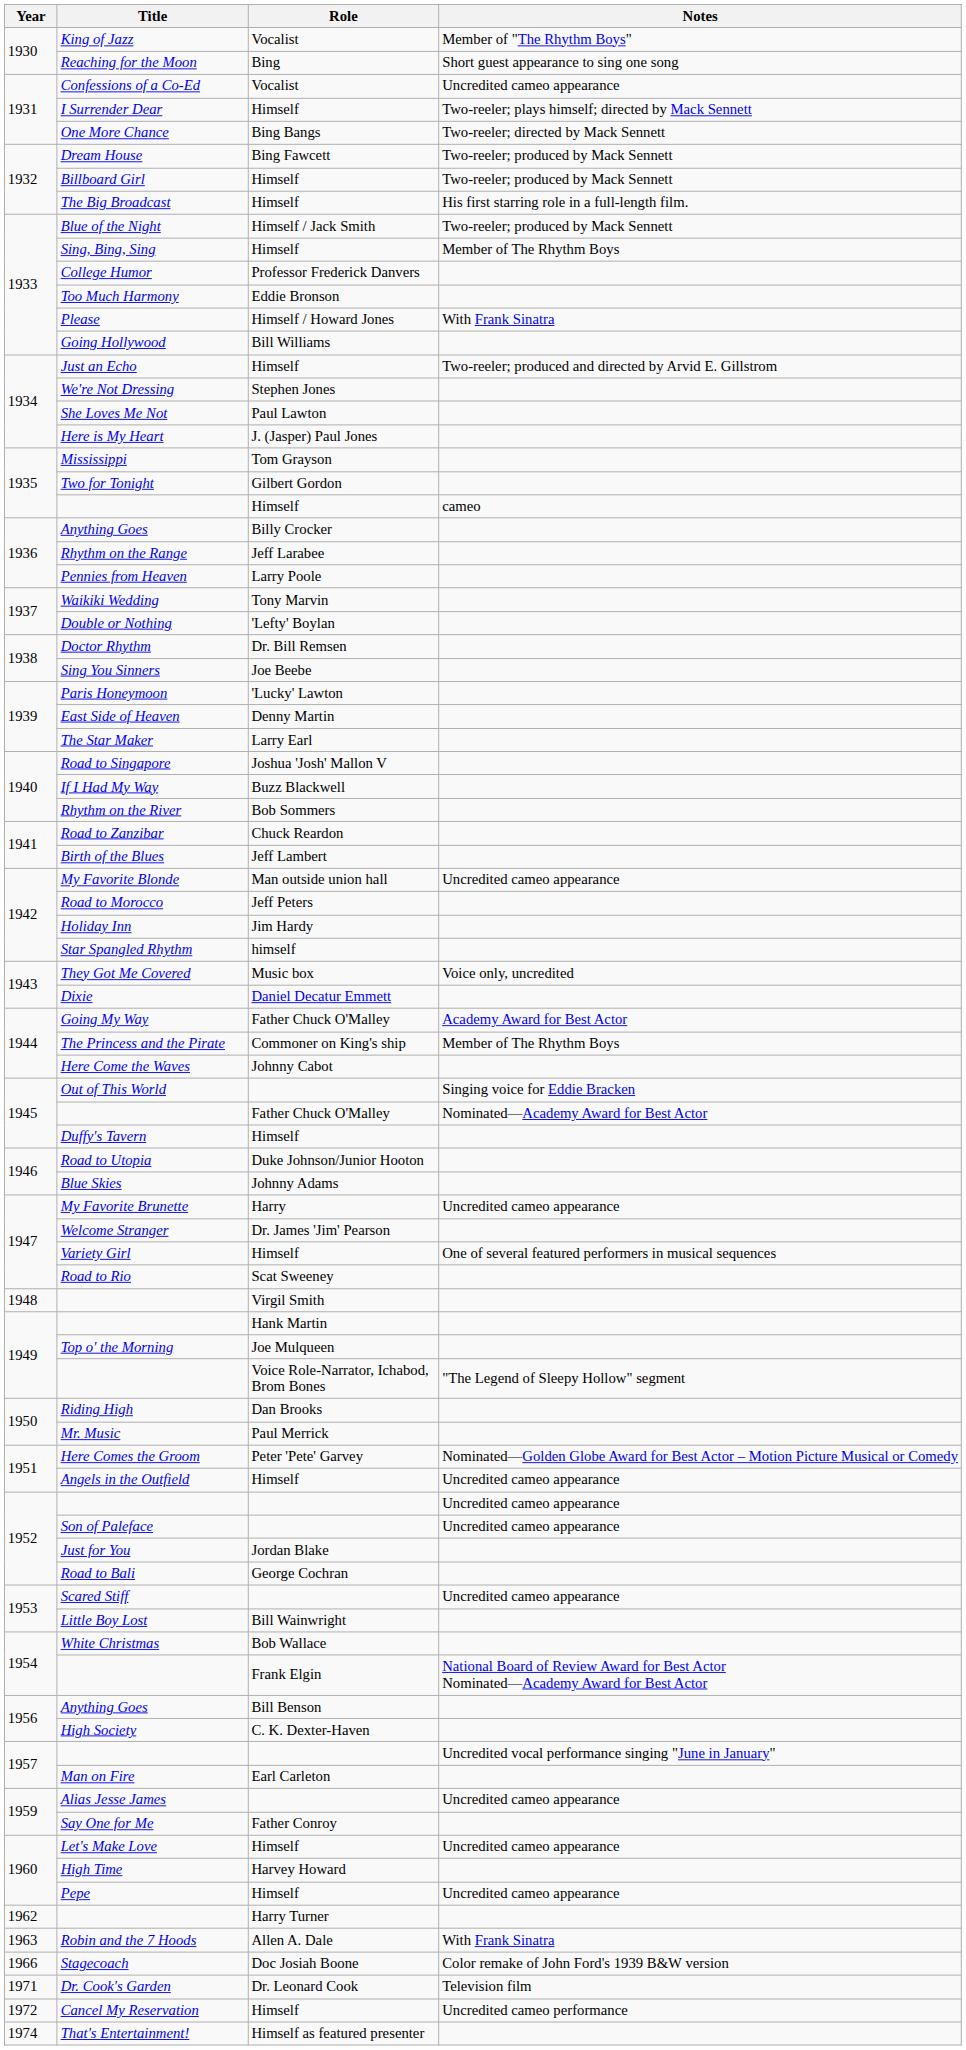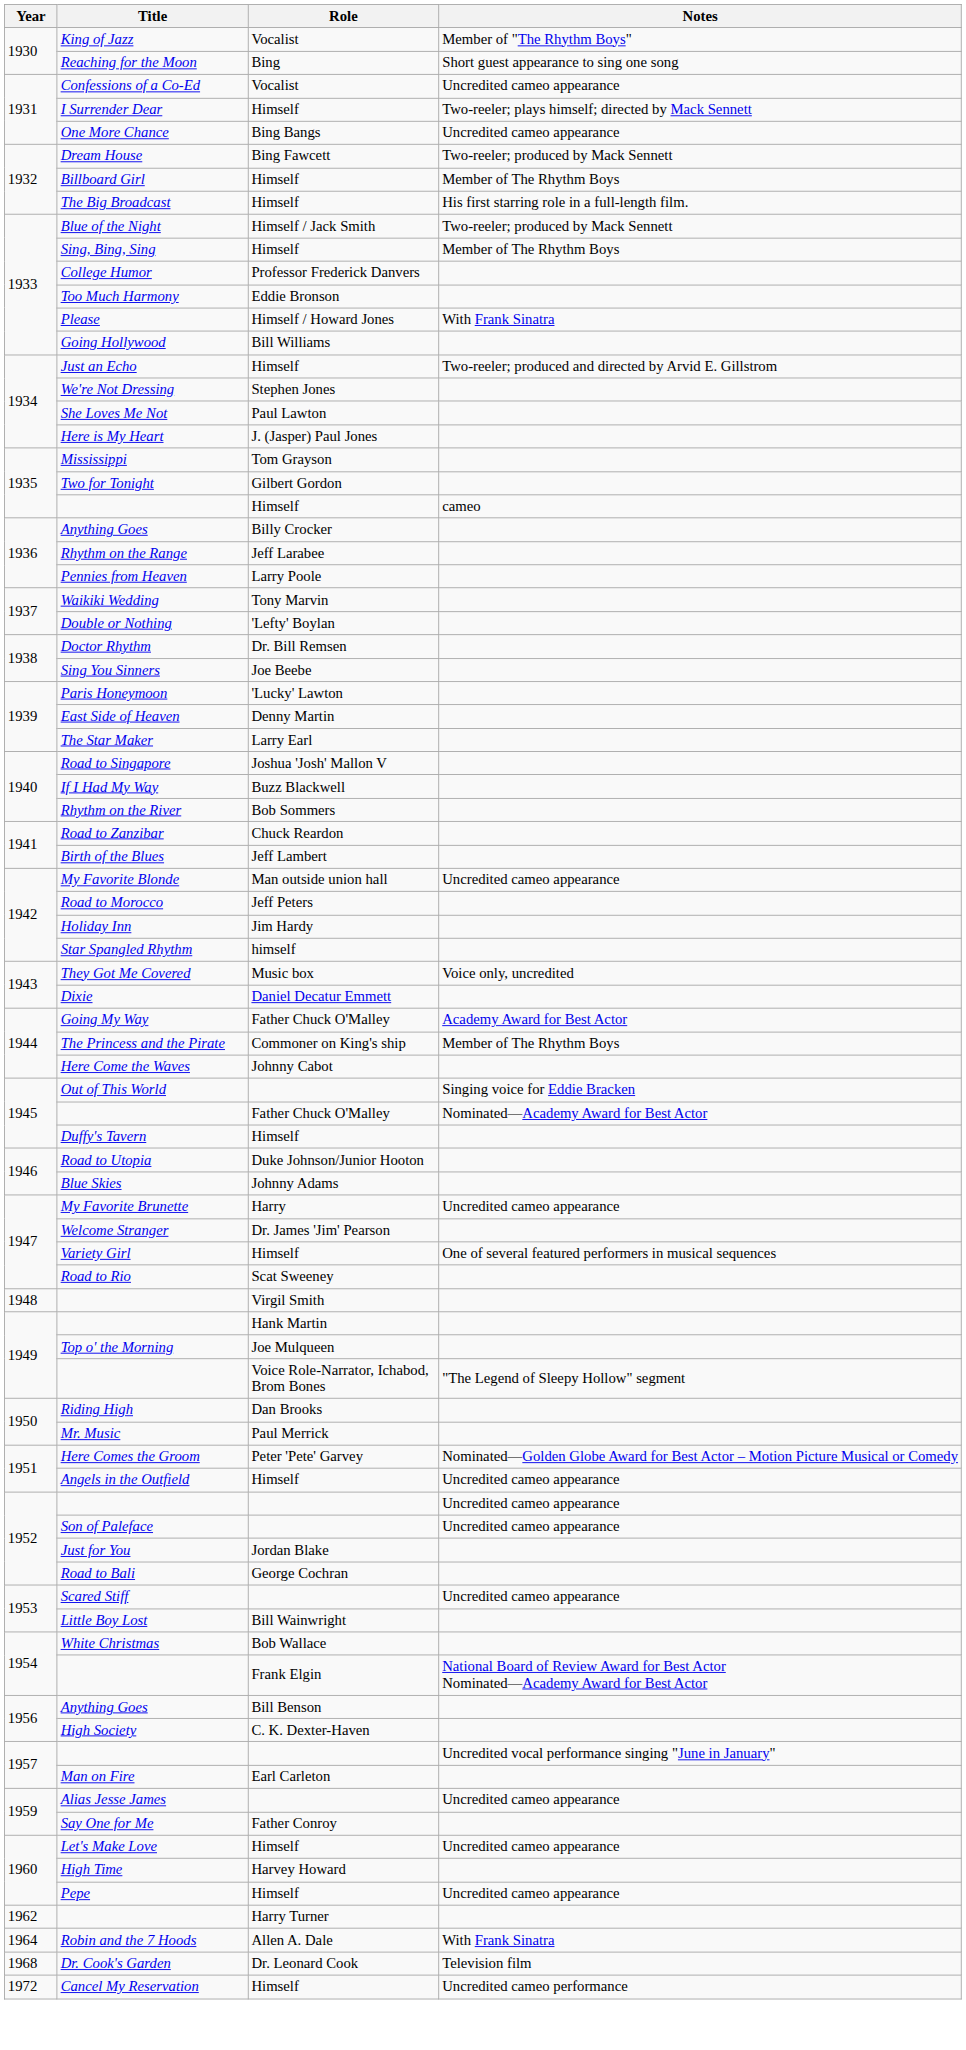 <table class="wikitable sortable">
 <tr>
 <th style="width:50px;">Year</th>
 <th style="width:200px;">Title</th>
 <th style="width:200px;">Role</th>
 <th class="unsortable">Notes</th>
 </tr>
 <tr>
 <td rowspan="2">1930</td>
 <td><em><a href='#'>King of Jazz</a></em></td>
 <td>Vocalist</td>
 <td>Member of "<a href='#'>The Rhythm Boys</a>"</td>
 </tr>
 <tr>
 <td><em><a href='#'>Reaching for the Moon</a></em></td>
 <td>Bing</td>
 <td>Short guest appearance to sing one song</td>
 </tr>
 <tr>
 <td rowspan="3">1931</td>
 <td><em><a href='#'>Confessions of a Co-Ed</a></em></td>
 <td>Vocalist</td>
 <td>Uncredited cameo appearance</td>
 </tr>
 <tr>
 <td><em><a href='#'>I Surrender Dear</a></em></td>
 <td>Himself</td>
 <td>Two-reeler; plays himself; directed by <a href='#'>Mack Sennett</a></td>
 </tr>
 <tr>
 <td><em><a href='#'>One More Chance</a></em></td>
 <td>Bing Bangs</td>
-<td>Two-reeler; directed by Mack Sennett</td>
+<td>Uncredited cameo appearance</td>
 </tr>
 <tr>
 <td rowspan="3">1932</td>
 <td><em><a href='#'>Dream House</a></em></td>
 <td>Bing Fawcett</td>
 <td>Two-reeler; produced by Mack Sennett</td>
 </tr>
 <tr>
 <td><em><a href='#'>Billboard Girl</a></em></td>
 <td>Himself</td>
-<td>Two-reeler; produced by Mack Sennett</td>
+<td>Member of The Rhythm Boys</td>
 </tr>
 <tr>
 <td><em><a href='#'>The Big Broadcast</a></em></td>
 <td>Himself</td>
 <td>His first starring role in a full-length film.</td>
 </tr>
 <tr>
 <td rowspan="6">1933</td>
 <td><em><a href='#'>Blue of the Night</a></em></td>
 <td>Himself / Jack Smith</td>
 <td>Two-reeler; produced by Mack Sennett</td>
 </tr>
 <tr>
 <td><em><a href='#'>Sing, Bing, Sing</a></em></td>
 <td>Himself</td>
 <td>Member of The Rhythm Boys</td>
 </tr>
 <tr>
 <td><em><a href='#'>College Humor</a></em></td>
 <td>Professor Frederick Danvers</td>
 <td></td>
 </tr>
 <tr>
 <td><em><a href='#'>Too Much Harmony</a></em></td>
 <td>Eddie Bronson</td>
 <td></td>
 </tr>
 <tr>
 <td><em><a href='#'>Please</a></em></td>
 <td>Himself / Howard Jones</td>
 <td>With <a href='#'>Frank Sinatra</a></td>
 </tr>
 <tr>
 <td><em><a href='#'>Going Hollywood</a></em></td>
 <td>Bill Williams</td>
 <td></td>
 </tr>
 <tr>
 <td rowspan="4">1934</td>
 <td><em><a href='#'>Just an Echo</a></em></td>
 <td>Himself</td>
 <td>Two-reeler; produced and directed by Arvid E. Gillstrom</td>
 </tr>
 <tr>
 <td><em><a href='#'>We're Not Dressing</a></em></td>
 <td>Stephen Jones</td>
 <td></td>
 </tr>
 <tr>
 <td><em><a href='#'>She Loves Me Not</a></em></td>
 <td>Paul Lawton</td>
 <td></td>
 </tr>
 <tr>
 <td><em><a href='#'>Here is My Heart</a></em></td>
 <td>J. (Jasper) Paul Jones</td>
 <td></td>
 </tr>
 <tr>
 <td rowspan="3">1935</td>
 <td><em><a href='#'>Mississippi</a></em></td>
 <td>Tom Grayson</td>
 <td></td>
 </tr>
 <tr>
 <td><em><a href='#'>Two for Tonight</a></em></td>
 <td>Gilbert Gordon</td>
 <td></td>
 </tr>
 <tr>
 <td><em></em></td>
 <td>Himself</td>
 <td>cameo</td>
 </tr>
 <tr>
 <td rowspan="3">1936</td>
 <td><em><a href='#'>Anything Goes</a></em></td>
 <td>Billy Crocker</td>
 <td></td>
 </tr>
 <tr>
 <td><em><a href='#'>Rhythm on the Range</a></em></td>
 <td>Jeff Larabee</td>
 <td></td>
 </tr>
 <tr>
 <td><em><a href='#'>Pennies from Heaven</a></em></td>
 <td>Larry Poole</td>
 <td></td>
 </tr>
 <tr>
 <td rowspan="2">1937</td>
 <td><em><a href='#'>Waikiki Wedding</a></em></td>
 <td>Tony Marvin</td>
 <td></td>
 </tr>
 <tr>
 <td><em><a href='#'>Double or Nothing</a></em></td>
 <td>'Lefty' Boylan</td>
 <td></td>
 </tr>
 <tr>
 <td rowspan="2">1938</td>
 <td><em><a href='#'>Doctor Rhythm</a></em></td>
 <td>Dr. Bill Remsen</td>
 <td></td>
 </tr>
 <tr>
 <td><em><a href='#'>Sing You Sinners</a></em></td>
 <td>Joe Beebe</td>
 <td></td>
 </tr>
 <tr>
 <td rowspan="3">1939</td>
 <td><em><a href='#'>Paris Honeymoon</a></em></td>
 <td>'Lucky' Lawton</td>
 <td></td>
 </tr>
 <tr>
 <td><em><a href='#'>East Side of Heaven</a></em></td>
 <td>Denny Martin</td>
 <td></td>
 </tr>
 <tr>
 <td><em><a href='#'>The Star Maker</a></em></td>
 <td>Larry Earl</td>
 <td></td>
 </tr>
 <tr>
 <td rowspan="3">1940</td>
 <td><em><a href='#'>Road to Singapore</a></em></td>
 <td>Joshua 'Josh' Mallon V</td>
 <td></td>
 </tr>
 <tr>
 <td><em><a href='#'>If I Had My Way</a></em></td>
 <td>Buzz Blackwell</td>
 <td></td>
 </tr>
 <tr>
 <td><em><a href='#'>Rhythm on the River</a></em></td>
 <td>Bob Sommers</td>
 <td></td>
 </tr>
 <tr>
 <td rowspan="2">1941</td>
 <td><em><a href='#'>Road to Zanzibar</a></em></td>
 <td>Chuck Reardon</td>
 <td></td>
 </tr>
 <tr>
 <td><em><a href='#'>Birth of the Blues</a></em></td>
 <td>Jeff Lambert</td>
 <td></td>
 </tr>
 <tr>
 <td rowspan="4">1942</td>
 <td><em><a href='#'>My Favorite Blonde</a></em></td>
 <td>Man outside union hall</td>
 <td>Uncredited cameo appearance</td>
 </tr>
 <tr>
 <td><em><a href='#'>Road to Morocco</a></em></td>
 <td>Jeff Peters</td>
 <td></td>
 </tr>
 <tr>
 <td><em><a href='#'>Holiday Inn</a></em></td>
 <td>Jim Hardy</td>
 <td></td>
 </tr>
 <tr>
 <td><em><a href='#'>Star Spangled Rhythm</a></em></td>
 <td>himself</td>
 <td></td>
 </tr>
 <tr>
 <td rowspan="2">1943</td>
 <td><em><a href='#'>They Got Me Covered</a></em></td>
 <td>Music box</td>
 <td>Voice only, uncredited</td>
 </tr>
 <tr>
 <td><em><a href='#'>Dixie</a></em></td>
 <td><a href='#'>Daniel Decatur Emmett</a></td>
 <td></td>
 </tr>
 <tr>
 <td rowspan="3">1944</td>
 <td><em><a href='#'>Going My Way</a></em></td>
 <td>Father Chuck O'Malley</td>
 <td><a href='#'>Academy Award for Best Actor</a></td>
 </tr>
 <tr>
 <td><em><a href='#'>The Princess and the Pirate</a></em></td>
 <td>Commoner on King's ship</td>
 <td>Member of The Rhythm Boys</td>
 </tr>
 <tr>
 <td><em><a href='#'>Here Come the Waves</a></em></td>
 <td>Johnny Cabot</td>
 <td></td>
 </tr>
 <tr>
 <td rowspan="3">1945</td>
 <td><em><a href='#'>Out of This World</a></em></td>
 <td></td>
 <td>Singing voice for <a href='#'>Eddie Bracken</a></td>
 </tr>
 <tr>
 <td><em></em></td>
 <td>Father Chuck O'Malley</td>
 <td>Nominated—<a href='#'>Academy Award for Best Actor</a></td>
 </tr>
 <tr>
 <td><em><a href='#'>Duffy's Tavern</a></em></td>
 <td>Himself</td>
 <td></td>
 </tr>
 <tr>
 <td rowspan="2">1946</td>
 <td><em><a href='#'>Road to Utopia</a></em></td>
 <td>Duke Johnson/Junior Hooton</td>
 <td></td>
 </tr>
 <tr>
 <td><em><a href='#'>Blue Skies</a></em></td>
 <td>Johnny Adams</td>
 <td></td>
 </tr>
 <tr>
 <td rowspan="4">1947</td>
 <td><em><a href='#'>My Favorite Brunette</a></em></td>
 <td>Harry</td>
 <td>Uncredited cameo appearance</td>
 </tr>
 <tr>
 <td><em><a href='#'>Welcome Stranger</a></em></td>
 <td>Dr. James 'Jim' Pearson</td>
 <td></td>
 </tr>
 <tr>
 <td><em><a href='#'>Variety Girl</a></em></td>
 <td>Himself</td>
 <td>One of several featured performers in musical sequences</td>
 </tr>
 <tr>
 <td><em><a href='#'>Road to Rio</a></em></td>
 <td>Scat Sweeney</td>
 <td></td>
 </tr>
 <tr>
 <td>1948</td>
 <td><em></em></td>
 <td>Virgil Smith</td>
 <td></td>
 </tr>
 <tr>
 <td rowspan="3">1949</td>
 <td><em></em></td>
 <td>Hank Martin</td>
 <td></td>
 </tr>
 <tr>
 <td><em><a href='#'>Top o' the Morning</a></em></td>
 <td>Joe Mulqueen</td>
 <td></td>
 </tr>
 <tr>
 <td><em></em></td>
 <td>Voice Role-Narrator, Ichabod, Brom Bones</td>
 <td>"The Legend of Sleepy Hollow" segment</td>
 </tr>
 <tr>
 <td rowspan="2">1950</td>
 <td><em><a href='#'>Riding High</a></em></td>
 <td>Dan Brooks</td>
 <td></td>
 </tr>
 <tr>
 <td><em><a href='#'>Mr. Music</a></em></td>
 <td>Paul Merrick</td>
 <td></td>
 </tr>
 <tr>
 <td rowspan="2">1951</td>
 <td><em><a href='#'>Here Comes the Groom</a></em></td>
 <td>Peter 'Pete' Garvey</td>
 <td>Nominated—<a href='#'>Golden Globe Award for Best Actor&nbsp;– Motion Picture Musical or Comedy</a></td>
 </tr>
 <tr>
 <td><em><a href='#'>Angels in the Outfield</a></em></td>
 <td>Himself</td>
 <td>Uncredited cameo appearance</td>
 </tr>
 <tr>
 <td rowspan="4">1952</td>
 <td><em></em></td>
 <td></td>
 <td>Uncredited cameo appearance</td>
 </tr>
 <tr>
 <td><em><a href='#'>Son of Paleface</a></em></td>
 <td></td>
 <td>Uncredited cameo appearance</td>
 </tr>
 <tr>
 <td><em><a href='#'>Just for You</a></em></td>
 <td>Jordan Blake</td>
 <td></td>
 </tr>
 <tr>
 <td><em><a href='#'>Road to Bali</a></em></td>
 <td>George Cochran</td>
 <td></td>
 </tr>
 <tr>
 <td rowspan="2">1953</td>
 <td><em><a href='#'>Scared Stiff</a></em></td>
 <td></td>
 <td>Uncredited cameo appearance</td>
 </tr>
 <tr>
 <td><em><a href='#'>Little Boy Lost</a></em></td>
 <td>Bill Wainwright</td>
 <td></td>
 </tr>
 <tr>
 <td rowspan="2">1954</td>
 <td><em><a href='#'>White Christmas</a></em></td>
 <td>Bob Wallace</td>
 <td></td>
 </tr>
 <tr>
 <td><em></em></td>
 <td>Frank Elgin</td>
 <td><a href='#'>National Board of Review Award for Best Actor</a><br>Nominated—<a href='#'>Academy Award for Best Actor</a></td>
 </tr>
 <tr>
 <td rowspan="2">1956</td>
 <td><em><a href='#'>Anything Goes</a></em></td>
 <td>Bill Benson</td>
 <td></td>
 </tr>
 <tr>
 <td><em><a href='#'>High Society</a></em></td>
 <td>C. K. Dexter-Haven</td>
 <td></td>
 </tr>
 <tr>
 <td rowspan="2">1957</td>
 <td><em></em></td>
 <td></td>
 <td>Uncredited vocal performance singing "<a href='#'>June in January</a>"</td>
 </tr>
 <tr>
 <td><em><a href='#'>Man on Fire</a></em></td>
 <td>Earl Carleton</td>
 <td></td>
 </tr>
 <tr>
 <td rowspan="2">1959</td>
 <td><em><a href='#'>Alias Jesse James</a></em></td>
 <td></td>
 <td>Uncredited cameo appearance</td>
 </tr>
 <tr>
 <td><em><a href='#'>Say One for Me</a></em></td>
 <td>Father Conroy</td>
 <td></td>
 </tr>
 <tr>
 <td rowspan="3">1960</td>
 <td><em><a href='#'>Let's Make Love</a></em></td>
 <td>Himself</td>
 <td>Uncredited cameo appearance</td>
 </tr>
 <tr>
 <td><em><a href='#'>High Time</a></em></td>
 <td>Harvey Howard</td>
 <td></td>
 </tr>
 <tr>
 <td><em><a href='#'>Pepe</a></em></td>
 <td>Himself</td>
 <td>Uncredited cameo appearance</td>
 </tr>
 <tr>
 <td>1962</td>
 <td><em></em></td>
 <td>Harry Turner</td>
 <td></td>
 </tr>
 <tr>
-<td>1963</td>
+<td>1964</td>
 <td><em><a href='#'>Robin and the 7 Hoods</a></em></td>
 <td>Allen A. Dale</td>
 <td>With <a href='#'>Frank Sinatra</a></td>
 </tr>
 <tr>
-<td>1966</td>
-<td><em><a href='#'>Stagecoach</a></em></td>
-<td>Doc Josiah Boone</td>
-<td>Color remake of John Ford's 1939 B&W version</td>
-</tr>
-<tr>
-<td>1971</td>
+<td>1968</td>
 <td><em><a href='#'>Dr. Cook's Garden</a></em></td>
 <td>Dr. Leonard Cook</td>
 <td>Television film</td>
 </tr>
 <tr>
 <td>1972</td>
 <td><em><a href='#'>Cancel My Reservation</a></em></td>
 <td>Himself</td>
 <td>Uncredited cameo performance</td>
 </tr>
-<tr>
-<td>1974</td>
-<td><em><a href='#'>That's Entertainment!</a></em></td>
-<td>Himself as featured presenter</td>
-<td></td>
-</tr>
 </table>
